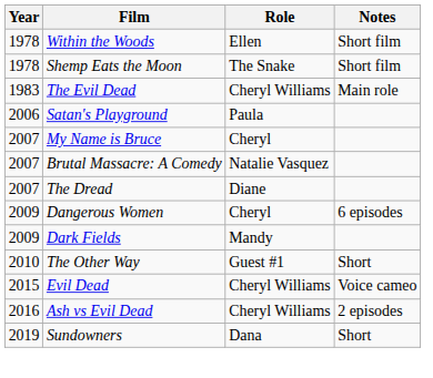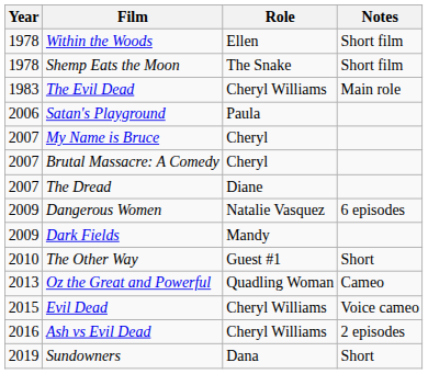 <table class="wikitable">
 <tr>
 <th>Year</th>
 <th>Film</th>
 <th>Role</th>
 <th>Notes</th>
 </tr>
 <tr>
 <td>1978</td>
 <td><em><a href='#'>Within the Woods</a></em></td>
 <td>Ellen</td>
 <td>Short film</td>
 </tr>
 <tr>
 <td>1978</td>
 <td><em>Shemp Eats the Moon</em></td>
 <td>The Snake</td>
 <td>Short film</td>
 </tr>
 <tr>
 <td>1983</td>
 <td><em><a href='#'>The Evil Dead</a></em></td>
 <td>Cheryl Williams</td>
 <td>Main role</td>
 </tr>
 <tr>
 <td>2006</td>
 <td><em><a href='#'>Satan's Playground</a></em></td>
 <td>Paula</td>
 <td></td>
 </tr>
 <tr>
 <td>2007</td>
 <td><em><a href='#'>My Name is Bruce</a></em></td>
 <td>Cheryl</td>
 <td></td>
 </tr>
 <tr>
 <td>2007</td>
 <td><em>Brutal Massacre: A Comedy</em></td>
-<td>Natalie Vasquez</td>
+<td>Cheryl</td>
 <td></td>
 </tr>
 <tr>
 <td>2007</td>
 <td><em>The Dread</em></td>
 <td>Diane</td>
 <td></td>
 </tr>
 <tr>
 <td>2009</td>
 <td><em>Dangerous Women</em></td>
-<td>Cheryl</td>
+<td>Natalie Vasquez</td>
 <td>6 episodes</td>
 </tr>
 <tr>
 <td>2009</td>
 <td><em><a href='#'>Dark Fields</a></em></td>
 <td>Mandy</td>
 <td></td>
 </tr>
 <tr>
 <td>2010</td>
 <td><em>The Other Way</em></td>
 <td>Guest #1</td>
 <td>Short</td>
+</tr>
+<tr>
+<td>2013</td>
+<td><em><a href='#'>Oz the Great and Powerful</a></em></td>
+<td>Quadling Woman</td>
+<td>Cameo</td>
 </tr>
 <tr>
 <td>2015</td>
 <td><em><a href='#'>Evil Dead</a></em></td>
 <td>Cheryl Williams</td>
 <td>Voice cameo</td>
 </tr>
 <tr>
 <td>2016</td>
 <td><em><a href='#'>Ash vs Evil Dead</a></em></td>
 <td>Cheryl Williams</td>
 <td>2 episodes</td>
 </tr>
 <tr>
 <td>2019</td>
 <td><em>Sundowners</em></td>
 <td>Dana</td>
 <td>Short</td>
 </tr>
 </table>
